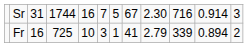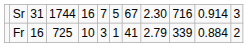 <table class="wikitable sortable" style="text-align:center">
 <tr>
 <td align=left></td>
 <td>Sr</td>
 <td>31</td>
 <td>1744</td>
 <td>16</td>
 <td>7</td>
 <td>5</td>
 <td>67</td>
 <td>2.30</td>
 <td>716</td>
 <td>0.914</td>
 <td>3</td>
 </tr>
 <tr>
 <td align=left></td>
 <td>Fr</td>
 <td>16</td>
 <td>725</td>
 <td>10</td>
 <td>3</td>
 <td>1</td>
 <td>41</td>
 <td>2.79</td>
 <td>339</td>
-<td>0.894</td>
+<td>0.884</td>
 <td>2</td>
 </tr>
 </table>
